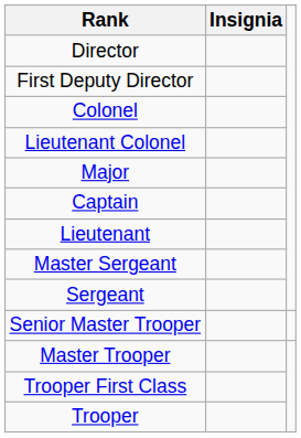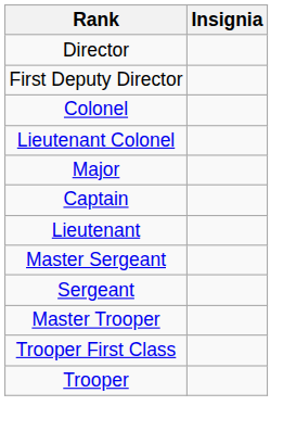 <table border="1" cellspacing="0" cellpadding="5" style="border-collapse:collapse;" class="wikitable">
 <tr>
 <th>Rank</th>
 <th>Insignia</th>
 </tr>
 <tr>
 <td align="center">Director</td>
 <td align="center"></td>
 </tr>
 <tr>
 <td align="center">First Deputy Director</td>
 <td align="center"></td>
 </tr>
 <tr>
 <td align="center"><a href='#'>Colonel</a></td>
 <td align="center"></td>
 </tr>
 <tr>
 <td align="center"><a href='#'>Lieutenant Colonel</a></td>
 <td align="center"></td>
 </tr>
 <tr>
 <td align="center"><a href='#'>Major</a></td>
 <td align="center"></td>
 </tr>
 <tr>
 <td align="center"><a href='#'>Captain</a></td>
 <td align="center"></td>
 </tr>
 <tr>
 <td align="center"><a href='#'>Lieutenant</a></td>
 <td align="center"></td>
 </tr>
 <tr>
 <td align="center"><a href='#'>Master Sergeant</a></td>
 <td align="center"></td>
 </tr>
 <tr>
 <td align="center"><a href='#'>Sergeant</a></td>
 <td align="center"></td>
 </tr>
 <tr>
-<td align="center"><a href='#'>Senior Master Trooper</a></td>
-<td align="center"></td>
-<td></td>
-</tr>
-<tr>
 <td align="center"><a href='#'>Master Trooper</a></td>
 <td align="center"></td>
 </tr>
 <tr>
 <td align="center"><a href='#'>Trooper First Class</a></td>
 <td align="center"></td>
 </tr>
 <tr>
 <td align="center"><a href='#'>Trooper</a></td>
 <td align="center"></td>
 </tr>
 </table>
